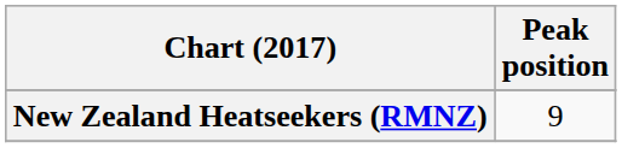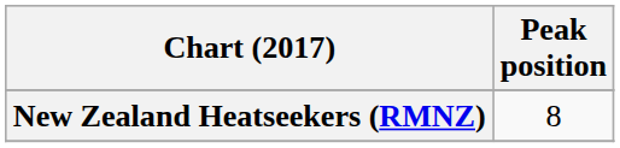 <table class="wikitable sortable plainrowheaders" style="text-align:center">
 <tr>
 <th scope="col">Chart (2017)</th>
 <th scope="col">Peak<br> position</th>
 </tr>
 <tr>
 </tr>
 <tr>
 <th scope="row">New Zealand Heatseekers (<a href='#'>RMNZ</a>)</th>
-<td>9</td>
+<td>8</td>
 </tr>
 <tr>
 </tr>
 <tr>
 </tr>
 <tr>
 </tr>
 </table>
